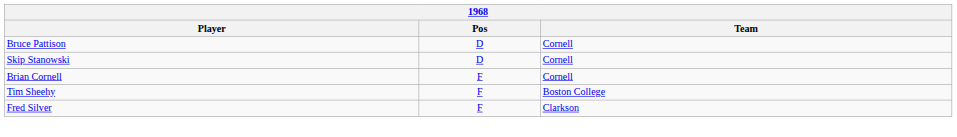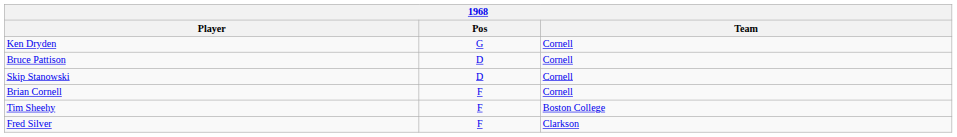 <table class="wikitable" width=95%>
 <tr>
 <th colspan=3><a href='#'>1968</a></th>
 </tr>
 <tr>
 <th>Player</th>
 <th>Pos</th>
 <th>Team</th>
+</tr>
+<tr>
+<td><a href='#'>Ken Dryden</a></td>
+<td align=center><a href='#'>G</a></td>
+<td><a href='#'>Cornell</a></td>
 </tr>
 <tr>
 <td><a href='#'>Bruce Pattison</a></td>
 <td align=center><a href='#'>D</a></td>
 <td><a href='#'>Cornell</a></td>
 </tr>
 <tr>
 <td><a href='#'>Skip Stanowski</a></td>
 <td align=center><a href='#'>D</a></td>
 <td><a href='#'>Cornell</a></td>
 </tr>
 <tr>
 <td><a href='#'>Brian Cornell</a></td>
 <td align=center><a href='#'>F</a></td>
 <td><a href='#'>Cornell</a></td>
 </tr>
 <tr>
 <td><a href='#'>Tim Sheehy</a></td>
 <td align=center><a href='#'>F</a></td>
 <td><a href='#'>Boston College</a></td>
 </tr>
 <tr>
 <td><a href='#'>Fred Silver</a></td>
 <td align=center><a href='#'>F</a></td>
 <td><a href='#'>Clarkson</a></td>
 </tr>
 </table>
